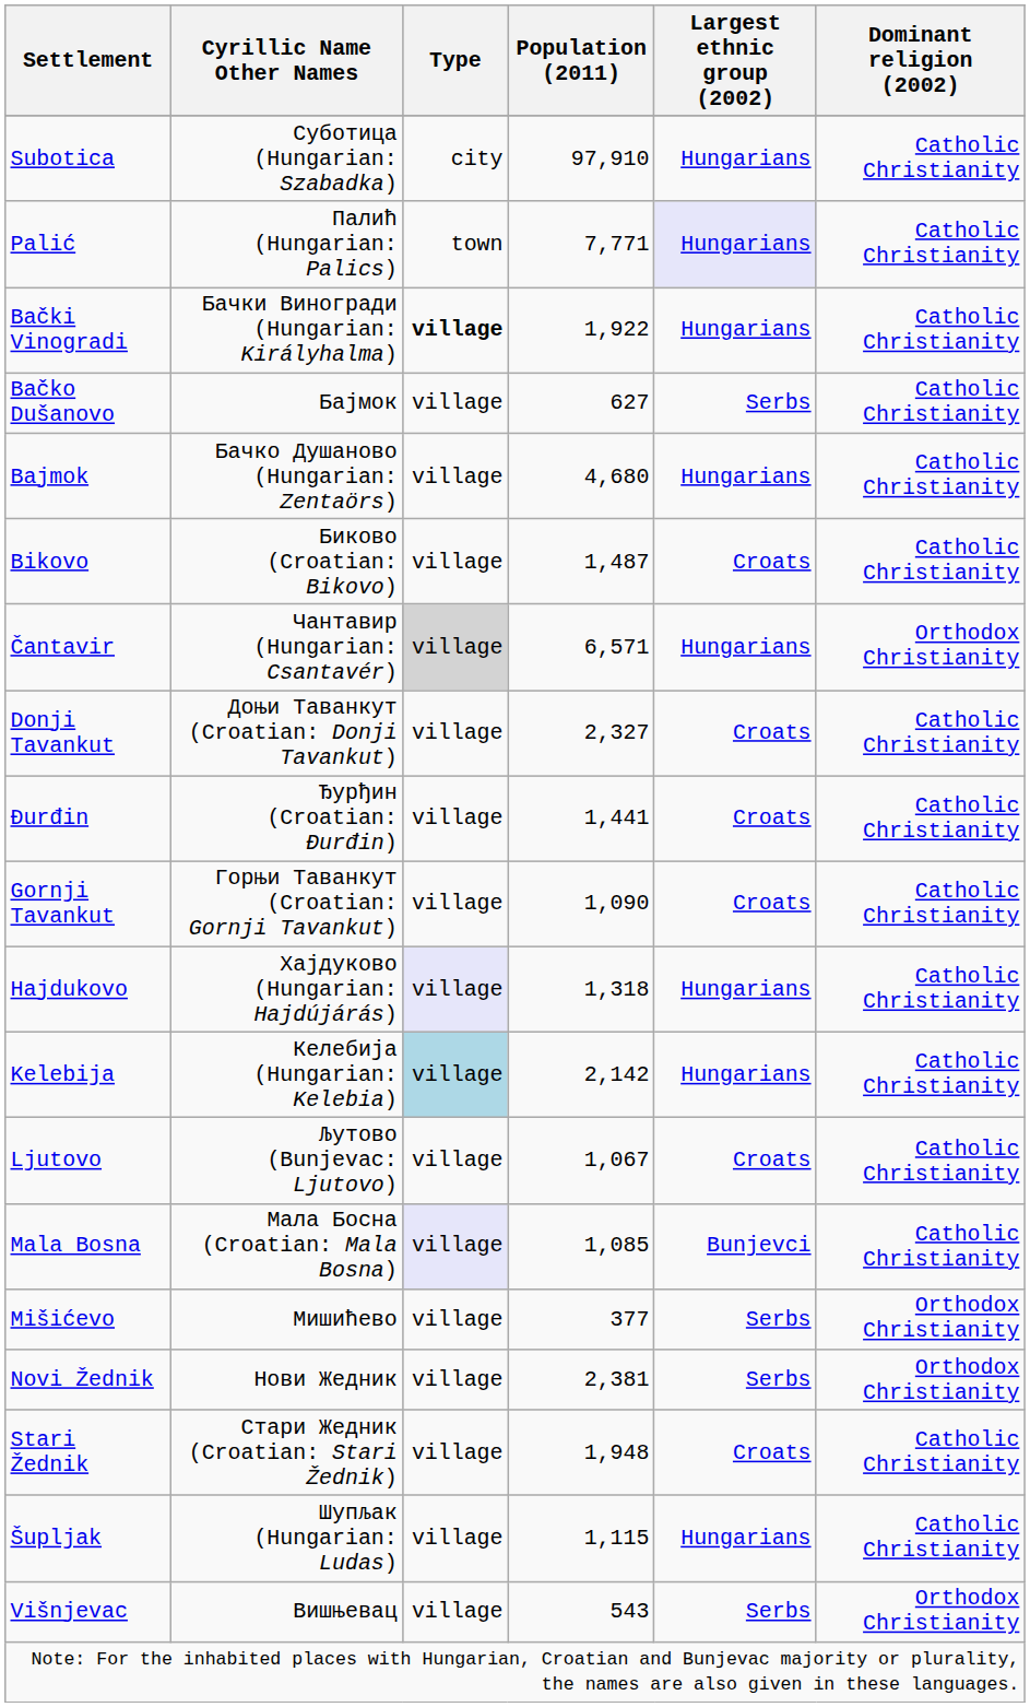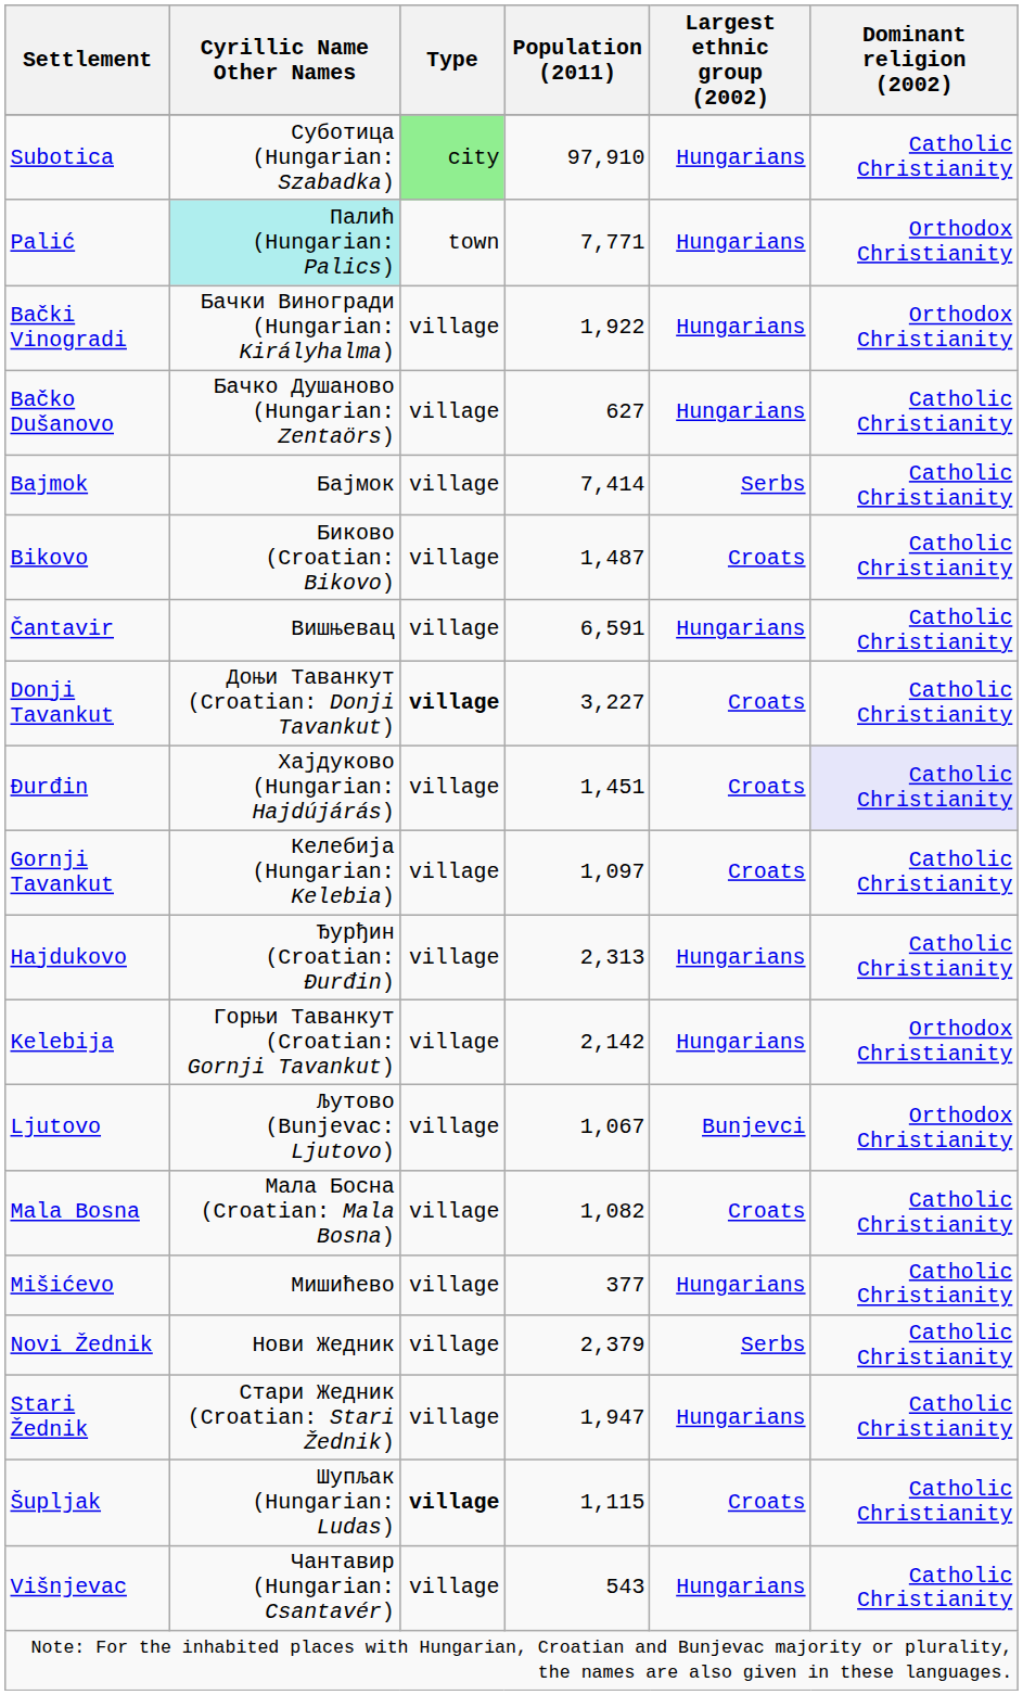 <table class="wikitable" style="text-align: right;">
 <tr bgcolor="#e0e0e0">
 <th rowspan="1">Settlement</th>
 <th colspan="1">Cyrillic Name<br>Other Names</th>
 <th colspan="1">Type</th>
 <th colspan="1">Population<br>(2011)</th>
 <th colspan="1">Largest ethnic<br>group (2002)</th>
 <th colspan="1">Dominant religion<br>(2002)</th>
 </tr>
 <tr bgcolor="#e0e0e0">
 </tr>
 <tr>
 <td align="left"><a href='#'>Subotica</a></td>
 <td>Суботица<br>(Hungarian: <em>Szabadka</em>)</td>
-<td>city</td>
+<td style="background: lightgreen;">city</td>
 <td>97,910</td>
 <td><a href='#'>Hungarians</a></td>
 <td><a href='#'>Catholic Christianity</a></td>
 </tr>
 <tr>
 <td align="left"><a href='#'>Palić</a></td>
-<td>Палић<br>(Hungarian: <em>Palics</em>)</td>
+<td style="background: paleturquoise;">Палић<br>(Hungarian: <em>Palics</em>)</td>
 <td>town</td>
 <td>7,771</td>
-<td style="background: lavender;"><a href='#'>Hungarians</a></td>
-<td><a href='#'>Catholic Christianity</a></td>
+<td><a href='#'>Hungarians</a></td>
+<td><a href='#'>Orthodox Christianity</a></td>
 </tr>
 <tr>
 <td align="left"><a href='#'>Bački Vinogradi</a></td>
 <td>Бачки Виногради<br>(Hungarian: <em>Királyhalma</em>)</td>
-<td><strong>village</strong></td>
+<td>village</td>
 <td>1,922</td>
+<td><a href='#'>Hungarians</a></td>
+<td><a href='#'>Orthodox Christianity</a></td>
+</tr>
+<tr>
+<td align="left"><a href='#'>Bačko Dušanovo</a></td>
+<td>Бачко Душаново<br>(Hungarian: <em>Zentaörs</em>)</td>
+<td>village</td>
+<td>627</td>
 <td><a href='#'>Hungarians</a></td>
 <td><a href='#'>Catholic Christianity</a></td>
 </tr>
 <tr>
-<td align="left"><a href='#'>Bačko Dušanovo</a></td>
+<td align="left"><a href='#'>Bajmok</a></td>
 <td>Бајмок</td>
 <td>village</td>
-<td>627</td>
+<td>7,414</td>
 <td><a href='#'>Serbs</a></td>
-<td><a href='#'>Catholic Christianity</a></td>
-</tr>
-<tr>
-<td align="left"><a href='#'>Bajmok</a></td>
-<td>Бачко Душаново<br>(Hungarian: <em>Zentaörs</em>)</td>
-<td>village</td>
-<td>4,680</td>
-<td><a href='#'>Hungarians</a></td>
 <td><a href='#'>Catholic Christianity</a></td>
 </tr>
 <tr>
 <td align="left"><a href='#'>Bikovo</a></td>
 <td>Биково<br>(Croatian: <em>Bikovo</em>)</td>
 <td>village</td>
 <td>1,487</td>
 <td><a href='#'>Croats</a></td>
 <td><a href='#'>Catholic Christianity</a></td>
 </tr>
 <tr>
 <td align="left"><a href='#'>Čantavir</a></td>
-<td>Чантавир<br>(Hungarian: <em>Csantavér</em>)</td>
-<td style="background: lightgrey;">village</td>
-<td>6,571</td>
+<td>Вишњевац</td>
+<td>village</td>
+<td>6,591</td>
 <td><a href='#'>Hungarians</a></td>
-<td><a href='#'>Orthodox Christianity</a></td>
+<td><a href='#'>Catholic Christianity</a></td>
 </tr>
 <tr>
 <td align="left"><a href='#'>Donji Tavankut</a></td>
 <td>Доњи Таванкут<br>(Croatian: <em>Donji Tavankut</em>)</td>
-<td>village</td>
-<td>2,327</td>
+<td><strong>village</strong></td>
+<td>3,227</td>
 <td><a href='#'>Croats</a></td>
 <td><a href='#'>Catholic Christianity</a></td>
 </tr>
 <tr>
 <td align="left"><a href='#'>Đurđin</a></td>
-<td>Ђурђин<br>(Croatian: <em>Đurđin</em>)</td>
+<td>Хајдуково<br>(Hungarian: <em>Hajdújárás</em>)</td>
 <td>village</td>
-<td>1,441</td>
+<td>1,451</td>
 <td><a href='#'>Croats</a></td>
-<td><a href='#'>Catholic Christianity</a></td>
+<td style="background: lavender;"><a href='#'>Catholic Christianity</a></td>
 </tr>
 <tr>
 <td align="left"><a href='#'>Gornji Tavankut</a></td>
-<td>Горњи Таванкут<br>(Croatian: <em>Gornji Tavankut</em>)</td>
+<td>Келебија<br>(Hungarian: <em>Kelebia</em>)</td>
 <td>village</td>
-<td>1,090</td>
+<td>1,097</td>
 <td><a href='#'>Croats</a></td>
 <td><a href='#'>Catholic Christianity</a></td>
 </tr>
 <tr>
 <td align="left"><a href='#'>Hajdukovo</a></td>
-<td>Хајдуково<br>(Hungarian: <em>Hajdújárás</em>)</td>
-<td style="background: lavender;">village</td>
-<td>1,318</td>
+<td>Ђурђин<br>(Croatian: <em>Đurđin</em>)</td>
+<td>village</td>
+<td>2,313</td>
 <td><a href='#'>Hungarians</a></td>
 <td><a href='#'>Catholic Christianity</a></td>
 </tr>
 <tr>
 <td align="left"><a href='#'>Kelebija</a></td>
-<td>Келебија<br>(Hungarian: <em>Kelebia</em>)</td>
-<td style="background: lightblue;">village</td>
+<td>Горњи Таванкут<br>(Croatian: <em>Gornji Tavankut</em>)</td>
+<td>village</td>
 <td>2,142</td>
 <td><a href='#'>Hungarians</a></td>
-<td><a href='#'>Catholic Christianity</a></td>
+<td><a href='#'>Orthodox Christianity</a></td>
 </tr>
 <tr>
 <td align="left"><a href='#'>Ljutovo</a></td>
 <td>Љутово<br>(Bunjevac: <em>Ljutovo</em>)</td>
 <td>village</td>
 <td>1,067</td>
-<td><a href='#'>Croats</a></td>
-<td><a href='#'>Catholic Christianity</a></td>
+<td><a href='#'>Bunjevci</a></td>
+<td><a href='#'>Orthodox Christianity</a></td>
 </tr>
 <tr>
 <td align="left"><a href='#'>Mala Bosna</a></td>
 <td>Мала Босна<br>(Croatian: <em>Mala Bosna</em>)</td>
-<td style="background: lavender;">village</td>
-<td>1,085</td>
-<td><a href='#'>Bunjevci</a></td>
+<td>village</td>
+<td>1,082</td>
+<td><a href='#'>Croats</a></td>
 <td><a href='#'>Catholic Christianity</a></td>
 </tr>
 <tr>
 <td align="left"><a href='#'>Mišićevo</a></td>
 <td>Мишићево</td>
 <td>village</td>
 <td>377</td>
-<td><a href='#'>Serbs</a></td>
-<td><a href='#'>Orthodox Christianity</a></td>
+<td><a href='#'>Hungarians</a></td>
+<td><a href='#'>Catholic Christianity</a></td>
 </tr>
 <tr>
 <td align="left"><a href='#'>Novi Žednik</a></td>
 <td>Нови Жедник</td>
 <td>village</td>
-<td>2,381</td>
+<td>2,379</td>
 <td><a href='#'>Serbs</a></td>
-<td><a href='#'>Orthodox Christianity</a></td>
+<td><a href='#'>Catholic Christianity</a></td>
 </tr>
 <tr>
 <td align="left"><a href='#'>Stari Žednik</a></td>
 <td>Стари Жедник<br>(Croatian: <em>Stari Žednik</em>)</td>
 <td>village</td>
-<td>1,948</td>
-<td><a href='#'>Croats</a></td>
+<td>1,947</td>
+<td><a href='#'>Hungarians</a></td>
 <td><a href='#'>Catholic Christianity</a></td>
 </tr>
 <tr>
 <td align="left"><a href='#'>Šupljak</a></td>
 <td>Шупљак<br>(Hungarian: <em>Ludas</em>)</td>
-<td>village</td>
+<td><strong>village</strong></td>
 <td>1,115</td>
-<td><a href='#'>Hungarians</a></td>
+<td><a href='#'>Croats</a></td>
 <td><a href='#'>Catholic Christianity</a></td>
 </tr>
 <tr>
 <td align="left"><a href='#'>Višnjevac</a></td>
-<td>Вишњевац</td>
+<td>Чантавир<br>(Hungarian: <em>Csantavér</em>)</td>
 <td>village</td>
 <td>543</td>
-<td><a href='#'>Serbs</a></td>
-<td><a href='#'>Orthodox Christianity</a></td>
+<td><a href='#'>Hungarians</a></td>
+<td><a href='#'>Catholic Christianity</a></td>
 </tr>
 <tr>
 <td colspan="19"><small>Note: For the inhabited places with Hungarian, Croatian and Bunjevac majority or plurality, the names are also given in these languages.</small></td>
 </tr>
 </table>
